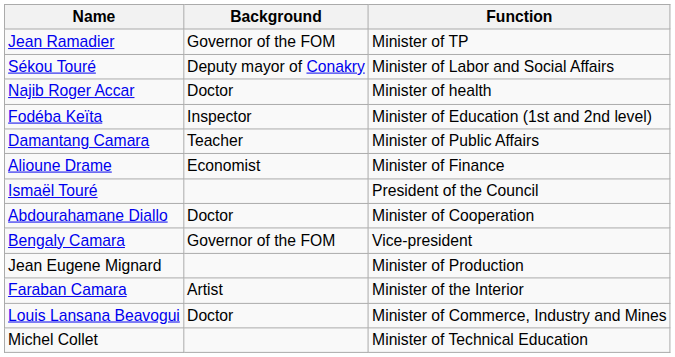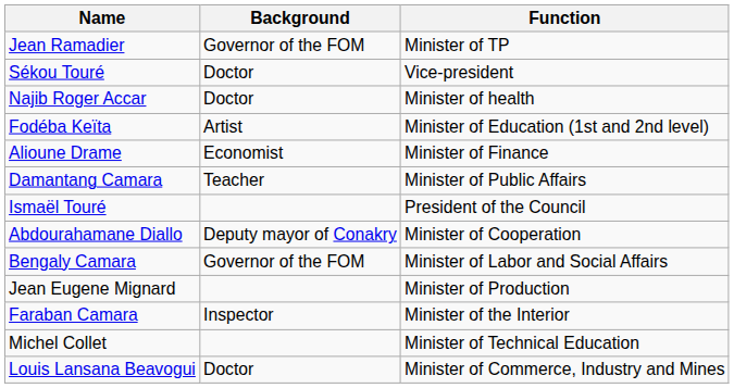 <table class=wikitable>
 <tr>
 <th>Name</th>
 <th>Background</th>
 <th>Function</th>
 </tr>
 <tr>
 <td><a href='#'>Jean Ramadier</a></td>
 <td>Governor of the FOM</td>
 <td>Minister of TP</td>
 </tr>
 <tr>
 <td><a href='#'>Sékou Touré</a></td>
-<td>Deputy mayor of <a href='#'>Conakry</a></td>
-<td>Minister of Labor and Social Affairs</td>
+<td>Doctor</td>
+<td>Vice-president</td>
 </tr>
 <tr>
 <td><a href='#'>Najib Roger Accar</a></td>
 <td>Doctor</td>
 <td>Minister of health</td>
 </tr>
 <tr>
 <td><a href='#'>Fodéba Keïta</a></td>
-<td>Inspector</td>
+<td>Artist</td>
 <td>Minister of Education (1st and 2nd level)</td>
+</tr>
+<tr>
+<td><a href='#'>Alioune Drame</a></td>
+<td>Economist</td>
+<td>Minister of Finance</td>
 </tr>
 <tr>
 <td><a href='#'>Damantang Camara</a></td>
 <td>Teacher</td>
 <td>Minister of Public Affairs</td>
-</tr>
-<tr>
-<td><a href='#'>Alioune Drame</a></td>
-<td>Economist</td>
-<td>Minister of Finance</td>
 </tr>
 <tr>
 <td><a href='#'>Ismaël Touré</a></td>
 <td></td>
 <td>President of the Council</td>
 </tr>
 <tr>
 <td><a href='#'>Abdourahamane Diallo</a></td>
-<td>Doctor</td>
+<td>Deputy mayor of <a href='#'>Conakry</a></td>
 <td>Minister of Cooperation</td>
 </tr>
 <tr>
 <td><a href='#'>Bengaly Camara</a></td>
 <td>Governor of the FOM</td>
-<td>Vice-president</td>
+<td>Minister of Labor and Social Affairs</td>
 </tr>
 <tr>
 <td>Jean Eugene Mignard</td>
 <td></td>
 <td>Minister of Production</td>
 </tr>
 <tr>
 <td><a href='#'>Faraban Camara</a></td>
-<td>Artist</td>
+<td>Inspector</td>
 <td>Minister of the Interior</td>
+</tr>
+<tr>
+<td>Michel Collet</td>
+<td></td>
+<td>Minister of Technical Education</td>
 </tr>
 <tr>
 <td><a href='#'>Louis Lansana Beavogui</a></td>
 <td>Doctor</td>
 <td>Minister of Commerce, Industry and Mines</td>
 </tr>
-<tr>
-<td>Michel Collet</td>
-<td></td>
-<td>Minister of Technical Education</td>
-</tr>
 </table>
